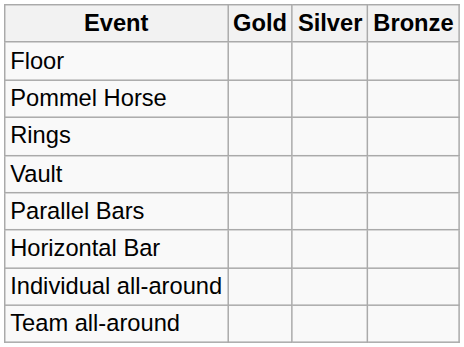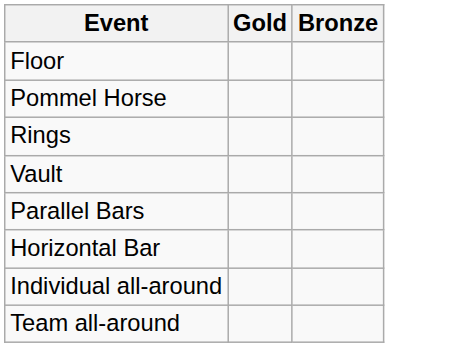 <table class="wikitable">
 <tr>
 <th>Event</th>
 <th colspan="1">Gold</th>
-<th colspan="1">Silver</th>
 <th colspan="1">Bronze</th>
 </tr>
 <tr>
 <td>Floor</td>
-<td></td>
 <td></td>
 <td></td>
 </tr>
 <tr>
 <td>Pommel Horse</td>
 <td></td>
 <td></td>
-<td></td>
 </tr>
 <tr>
 <td>Rings</td>
-<td></td>
 <td></td>
 <td><br></td>
 </tr>
 <tr>
 <td>Vault</td>
 <td><br></td>
-<td></td>
 <td><br></td>
 </tr>
 <tr>
 <td>Parallel Bars</td>
 <td></td>
-<td></td>
 <td><br></td>
 </tr>
 <tr>
 <td>Horizontal Bar</td>
-<td></td>
 <td></td>
 <td><br></td>
 </tr>
 <tr>
 <td>Individual all-around</td>
 <td></td>
 <td></td>
-<td></td>
 </tr>
 <tr>
 <td>Team all-around</td>
 <td></td>
 <td></td>
-<td></td>
 </tr>
 </table>
